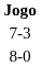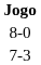 <table>
 <tr>
 <th width=125></th>
 <th width=auto>Jogo</th>
 <th width=125></th>
 </tr>
 <tr>
 <td align=right><strong></strong></td>
-<td align=center>7-3</td>
+<td align=center>8-0</td>
 <td align=left></td>
 </tr>
 <tr>
 <td align=right><strong></strong></td>
-<td align=center>8-0</td>
+<td align=center>7-3</td>
 <td align=left></td>
 </tr>
 </table>
